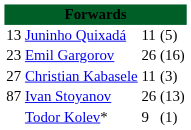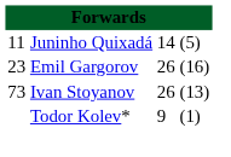 <table class="toccolours" border="0" cellpadding="2" cellspacing="0" align="left" style="margin:0.5em;">
 <tr>
 <th colspan="4" align="center" bgcolor="#005e27"><span>Forwards</span></th>
 </tr>
 <tr>
-<td>13</td>
+<td>11</td>
 <td> <a href='#'>Juninho Quixadá</a></td>
-<td>11</td>
+<td>14</td>
 <td>(5)</td>
 </tr>
 <tr>
 <td>23</td>
 <td> <a href='#'>Emil Gargorov</a></td>
 <td>26</td>
 <td>(16)</td>
 </tr>
 <tr>
-<td>27</td>
-<td> <a href='#'>Christian Kabasele</a></td>
-<td>11</td>
-<td>(3)</td>
-</tr>
-<tr>
-<td>87</td>
+<td>73</td>
 <td> <a href='#'>Ivan Stoyanov</a></td>
 <td>26</td>
 <td>(13)</td>
 </tr>
 <tr>
 <td></td>
 <td> <a href='#'>Todor Kolev</a>*</td>
 <td>9</td>
 <td>(1)</td>
 </tr>
 <tr>
 </tr>
 </table>
